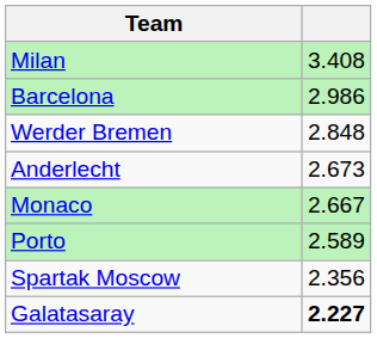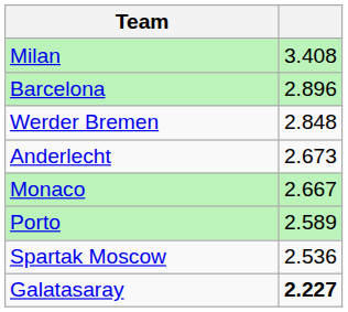 <table class="wikitable">
 <tr>
 <th width=200>Team</th>
 <th></th>
 </tr>
 <tr bgcolor=#BBF3BB>
 <td> <a href='#'>Milan</a></td>
 <td align=right>3.408</td>
 </tr>
 <tr bgcolor=#BBF3BB>
 <td> <a href='#'>Barcelona</a></td>
-<td align=right>2.986</td>
+<td align=right>2.896</td>
 </tr>
 <tr>
 <td> <a href='#'>Werder Bremen</a></td>
 <td align=right>2.848</td>
 </tr>
 <tr>
 <td> <a href='#'>Anderlecht</a></td>
 <td align=right>2.673</td>
 </tr>
 <tr bgcolor=#BBF3BB>
 <td> <a href='#'>Monaco</a></td>
 <td align=right>2.667</td>
 </tr>
 <tr bgcolor=#BBF3BB>
 <td> <a href='#'>Porto</a></td>
 <td align=right>2.589</td>
 </tr>
 <tr>
 <td> <a href='#'>Spartak Moscow</a></td>
-<td align=right>2.356</td>
+<td align=right>2.536</td>
 </tr>
 <tr>
 <td> <a href='#'>Galatasaray</a></td>
 <td align=right><strong>2.227</strong></td>
 </tr>
 </table>
